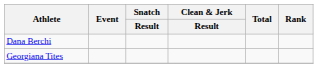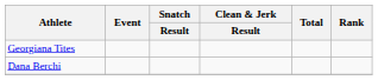 <table class=wikitable style="font-size:90%" width="80%">
 <tr>
 <th rowspan="2">Athlete</th>
 <th rowspan="2">Event</th>
 <th colspan="1">Snatch</th>
 <th colspan="1">Clean & Jerk</th>
 <th rowspan="2">Total</th>
 <th rowspan="2">Rank</th>
 </tr>
 <tr>
 <th>Result</th>
 <th>Result</th>
 </tr>
 <tr>
-<td><a href='#'>Dana Berchi</a></td>
+<td><a href='#'>Georgiana Tites</a></td>
 <td></td>
 <td></td>
 <td></td>
 <td></td>
 <td></td>
 </tr>
 <tr>
-<td><a href='#'>Georgiana Tites</a></td>
+<td><a href='#'>Dana Berchi</a></td>
 <td></td>
 <td></td>
 <td></td>
 <td></td>
 <td></td>
 </tr>
 <tr>
 </tr>
 </table>
